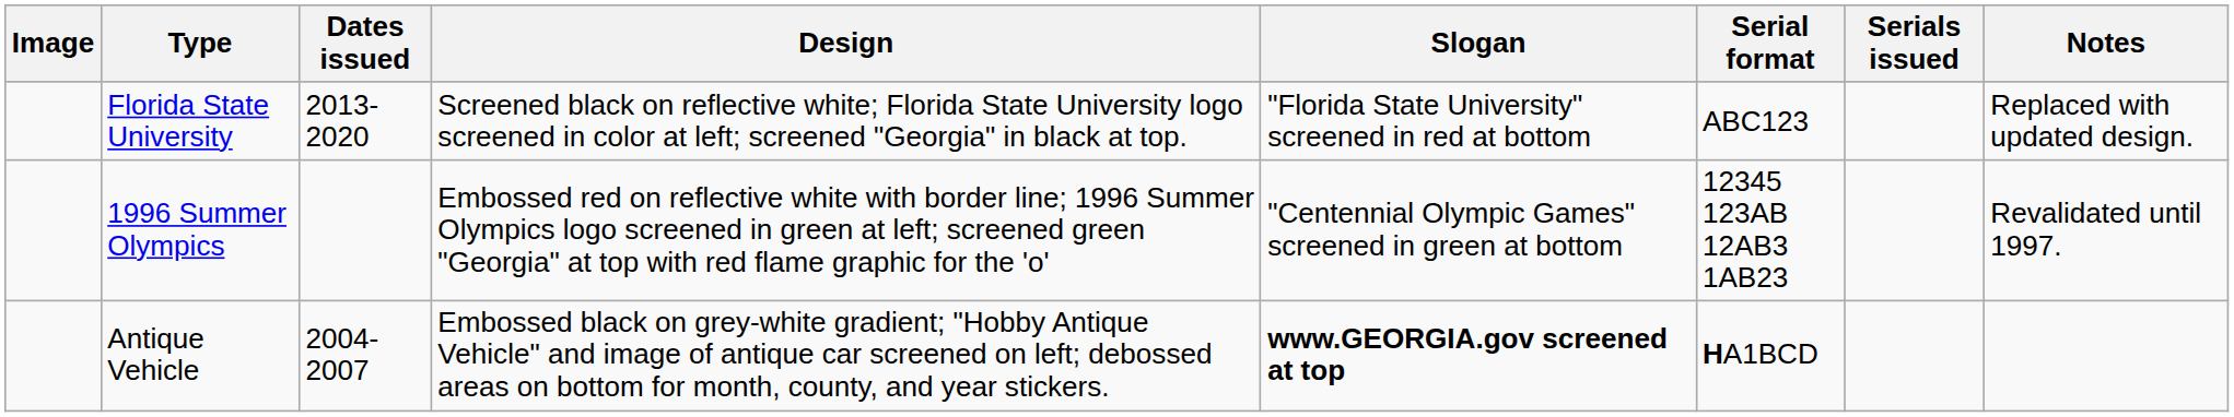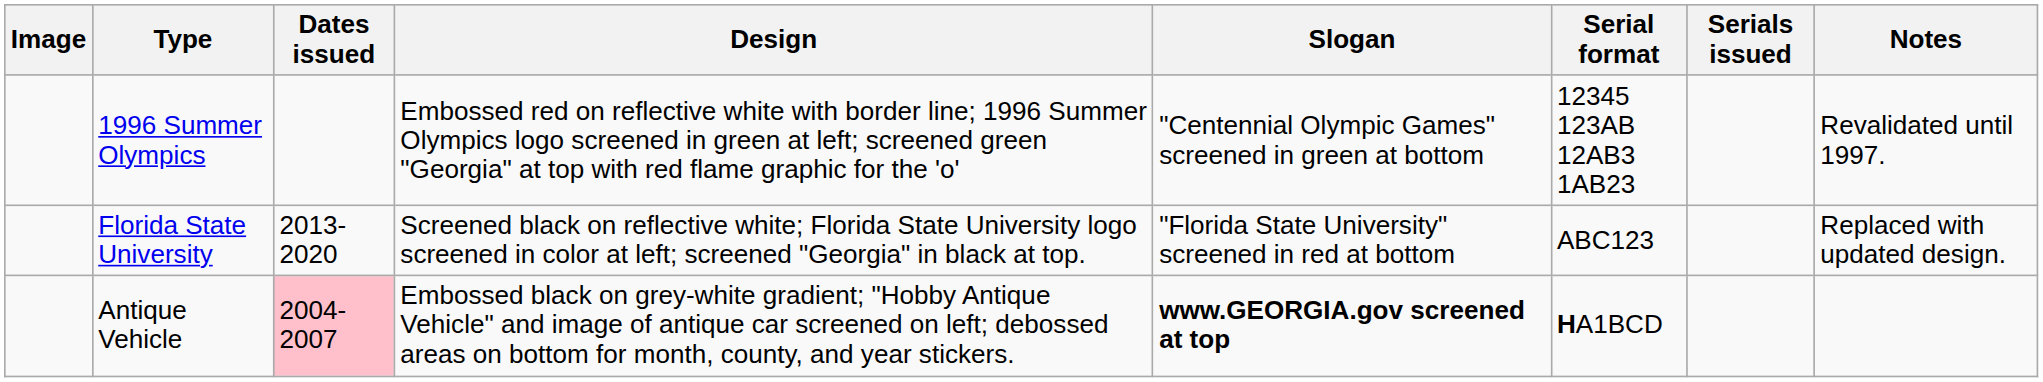 <table class=wikitable>
 <tr>
 <th>Image</th>
 <th>Type</th>
 <th>Dates issued</th>
 <th>Design</th>
 <th>Slogan</th>
 <th>Serial format</th>
 <th>Serials issued</th>
 <th>Notes</th>
 </tr>
 <tr>
 <td></td>
+<td><a href='#'>1996 Summer Olympics</a></td>
+<td></td>
+<td>Embossed red on reflective white with border line; 1996 Summer Olympics logo screened in green at left; screened green "Georgia" at top with red flame graphic for the 'o'</td>
+<td>"Centennial Olympic Games" screened in green at bottom</td>
+<td>12345<br>123AB<br>12AB3<br>1AB23</td>
+<td></td>
+<td>Revalidated until 1997.</td>
+</tr>
+<tr>
+<td></td>
 <td><a href='#'>Florida State University</a></td>
 <td>2013-2020</td>
 <td>Screened black on reflective white; Florida State University logo screened in color at left; screened "Georgia" in black at top.</td>
 <td>"Florida State University" screened in red at bottom</td>
 <td>ABC123</td>
 <td></td>
 <td>Replaced with updated design.</td>
 </tr>
 <tr>
 <td></td>
-<td><a href='#'>1996 Summer Olympics</a></td>
-<td></td>
-<td>Embossed red on reflective white with border line; 1996 Summer Olympics logo screened in green at left; screened green "Georgia" at top with red flame graphic for the 'o'</td>
-<td>"Centennial Olympic Games" screened in green at bottom</td>
-<td>12345<br>123AB<br>12AB3<br>1AB23</td>
-<td></td>
-<td>Revalidated until 1997.</td>
-</tr>
-<tr>
-<td></td>
 <td>Antique Vehicle</td>
-<td>2004-2007</td>
+<td style="background: pink;">2004-2007</td>
 <td>Embossed black on grey-white gradient; "Hobby Antique Vehicle" and image of antique car screened on left; debossed areas on bottom for month, county, and year stickers.</td>
 <td><strong>www.GEORGIA.gov screened at top</strong></td>
 <td><strong>H</strong>A1BCD</td>
 <td></td>
 <td></td>
 </tr>
 </table>
